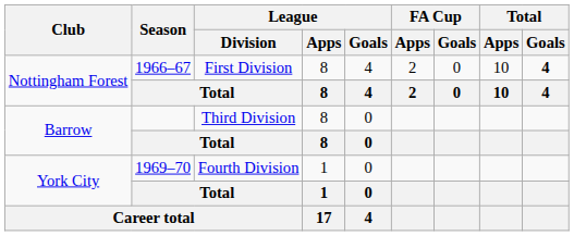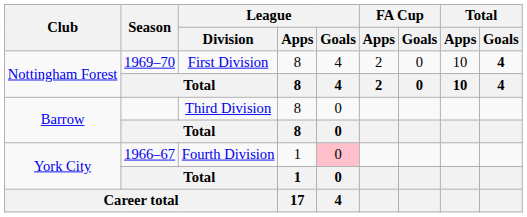 <table class="wikitable" style="text-align: center;">
 <tr>
 <th rowspan="2">Club</th>
 <th rowspan="2">Season</th>
 <th colspan="3">League</th>
 <th colspan="2">FA Cup</th>
 <th colspan="2">Total</th>
 </tr>
 <tr>
 <th>Division</th>
 <th>Apps</th>
 <th>Goals</th>
 <th>Apps</th>
 <th>Goals</th>
 <th>Apps</th>
 <th>Goals</th>
 </tr>
 <tr>
 <td rowspan="2"><a href='#'>Nottingham Forest</a></td>
-<td><a href='#'>1966–67</a></td>
+<td><a href='#'>1969–70</a></td>
 <td><a href='#'>First Division</a></td>
 <td>8</td>
 <td>4</td>
 <td>2</td>
 <td>0</td>
 <td>10</td>
 <td><strong>4</strong></td>
 </tr>
 <tr>
 <th colspan="2">Total</th>
 <th>8</th>
 <th>4</th>
 <th>2</th>
 <th>0</th>
 <th>10</th>
 <th>4</th>
 </tr>
 <tr>
 <td rowspan="2"><a href='#'>Barrow</a></td>
 <td></td>
 <td><a href='#'>Third Division</a></td>
 <td>8</td>
 <td>0</td>
 <td></td>
 <td></td>
 <td></td>
 <td></td>
 </tr>
 <tr>
 <th colspan="2">Total</th>
 <th>8</th>
 <th>0</th>
 <th></th>
 <th></th>
 <th></th>
 <th></th>
 </tr>
 <tr>
 <td rowspan="2"><a href='#'>York City</a></td>
-<td><a href='#'>1969–70</a></td>
+<td><a href='#'>1966–67</a></td>
 <td><a href='#'>Fourth Division</a></td>
 <td>1</td>
-<td>0</td>
+<td style="background: pink;">0</td>
 <td></td>
 <td></td>
 <td></td>
 </tr>
 <tr>
 <th colspan="2">Total</th>
 <th>1</th>
 <th>0</th>
 <th></th>
 <th></th>
 <th></th>
 <th></th>
 </tr>
 <tr>
 <th colspan="3">Career total</th>
 <th>17</th>
 <th>4</th>
 <th></th>
 <th></th>
 <th></th>
 <th></th>
 </tr>
 </table>
